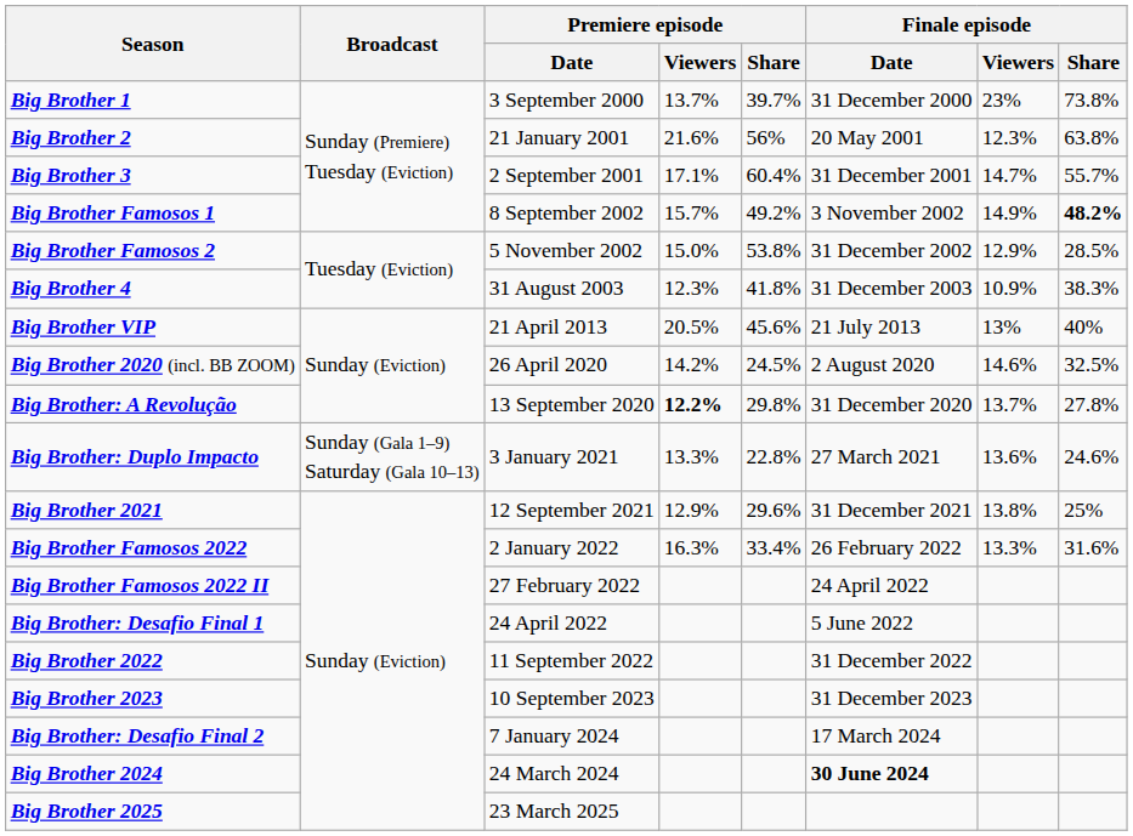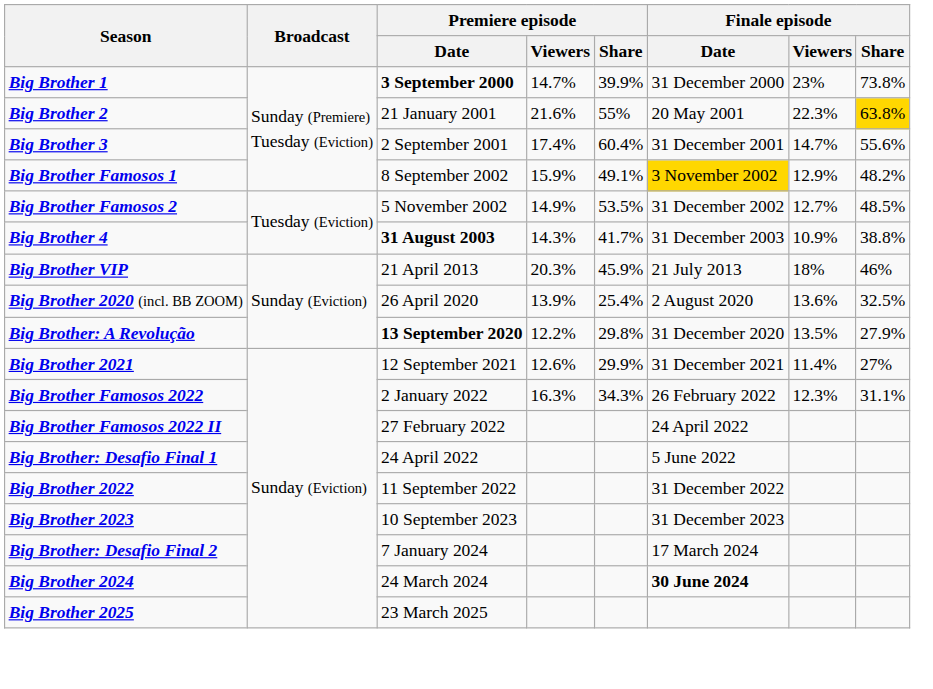 <table class="wikitable" style="text-align:left; font-size:95%; line-height:20px">
 <tr>
 <th rowspan="2">Season</th>
 <th rowspan="2">Broadcast</th>
 <th colspan="3">Premiere episode</th>
 <th colspan="3">Finale episode</th>
 </tr>
 <tr>
 <th>Date</th>
 <th>Viewers</th>
 <th>Share</th>
 <th>Date</th>
 <th>Viewers</th>
 <th>Share</th>
 </tr>
 <tr>
 <td><strong><em><a href='#'>Big Brother 1</a></em></strong></td>
 <td rowspan="4">Sunday <small>(Premiere)</small><br>Tuesday <small>(Eviction)</small></td>
-<td>3 September 2000</td>
-<td>13.7%</td>
-<td>39.7%</td>
+<td><strong>3 September 2000</strong></td>
+<td>14.7%</td>
+<td>39.9%</td>
 <td>31 December 2000</td>
 <td>23%</td>
 <td>73.8%</td>
 </tr>
 <tr>
 <td><strong><em><a href='#'>Big Brother 2</a></em></strong></td>
 <td>21 January 2001</td>
 <td>21.6%</td>
-<td>56%</td>
+<td>55%</td>
 <td>20 May 2001</td>
-<td>12.3%</td>
-<td>63.8%</td>
+<td>22.3%</td>
+<td style="background: gold;">63.8%</td>
 </tr>
 <tr>
 <td><strong><em><a href='#'>Big Brother 3</a></em></strong></td>
 <td>2 September 2001</td>
-<td>17.1%</td>
+<td>17.4%</td>
 <td>60.4%</td>
 <td>31 December 2001</td>
 <td>14.7%</td>
-<td>55.7%</td>
+<td>55.6%</td>
 </tr>
 <tr>
 <td><strong><em><a href='#'>Big Brother Famosos 1</a></em></strong></td>
 <td>8 September 2002</td>
-<td>15.7%</td>
-<td>49.2%</td>
-<td>3 November 2002</td>
-<td>14.9%</td>
-<td><strong>48.2%</strong></td>
+<td>15.9%</td>
+<td>49.1%</td>
+<td style="background: gold;">3 November 2002</td>
+<td>12.9%</td>
+<td>48.2%</td>
 </tr>
 <tr>
 <td><strong><em><a href='#'>Big Brother Famosos 2</a></em></strong></td>
 <td rowspan="2">Tuesday <small>(Eviction)</small></td>
 <td>5 November 2002</td>
-<td>15.0%</td>
-<td>53.8%</td>
+<td>14.9%</td>
+<td>53.5%</td>
 <td>31 December 2002</td>
-<td>12.9%</td>
-<td>28.5%</td>
+<td>12.7%</td>
+<td>48.5%</td>
 </tr>
 <tr>
 <td><strong><em><a href='#'>Big Brother 4</a></em></strong></td>
-<td>31 August 2003</td>
-<td>12.3%</td>
-<td>41.8%</td>
+<td><strong>31 August 2003</strong></td>
+<td>14.3%</td>
+<td>41.7%</td>
 <td>31 December 2003</td>
 <td>10.9%</td>
-<td>38.3%</td>
+<td>38.8%</td>
 </tr>
 <tr>
 <td><strong><em><a href='#'>Big Brother VIP</a></em></strong></td>
 <td rowspan="3">Sunday <small>(Eviction)</small></td>
 <td>21 April 2013</td>
-<td>20.5%</td>
-<td>45.6%</td>
+<td>20.3%</td>
+<td>45.9%</td>
 <td>21 July 2013</td>
-<td>13%</td>
-<td>40%</td>
+<td>18%</td>
+<td>46%</td>
 </tr>
 <tr>
 <td><strong><em><a href='#'>Big Brother 2020</a></em></strong> <small>(incl. BB ZOOM)</small></td>
 <td>26 April 2020</td>
-<td>14.2%</td>
-<td>24.5%</td>
+<td>13.9%</td>
+<td>25.4%</td>
 <td>2 August 2020</td>
-<td>14.6%</td>
+<td>13.6%</td>
 <td>32.5%</td>
 </tr>
 <tr>
 <td><strong><em><a href='#'>Big Brother: A Revolução</a></em></strong></td>
-<td>13 September 2020</td>
-<td><strong>12.2%</strong></td>
+<td><strong>13 September 2020</strong></td>
+<td>12.2%</td>
 <td>29.8%</td>
 <td>31 December 2020</td>
-<td>13.7%</td>
-<td>27.8%</td>
-</tr>
-<tr>
-<td><strong><em><a href='#'>Big Brother: Duplo Impacto</a> </em></strong></td>
-<td>Sunday <small>(Gala 1–9)</small><br>Saturday <small>(Gala 10–13)</small></td>
-<td>3 January 2021</td>
-<td>13.3%</td>
-<td>22.8%</td>
-<td>27 March 2021</td>
-<td>13.6%</td>
-<td>24.6%</td>
+<td>13.5%</td>
+<td>27.9%</td>
 </tr>
 <tr>
 <td><strong><em><a href='#'>Big Brother 2021</a></em></strong></td>
 <td rowspan="9">Sunday <small>(Eviction)</small></td>
 <td>12 September 2021</td>
-<td>12.9%</td>
-<td>29.6%</td>
+<td>12.6%</td>
+<td>29.9%</td>
 <td>31 December 2021</td>
-<td>13.8%</td>
-<td>25%</td>
+<td>11.4%</td>
+<td>27%</td>
 </tr>
 <tr>
 <td><strong><em><a href='#'>Big Brother Famosos 2022</a></em></strong></td>
 <td>2 January 2022</td>
 <td>16.3%</td>
-<td>33.4%</td>
+<td>34.3%</td>
 <td>26 February 2022</td>
-<td>13.3%</td>
-<td>31.6%</td>
+<td>12.3%</td>
+<td>31.1%</td>
 </tr>
 <tr>
 <td><strong><em><a href='#'>Big Brother Famosos 2022 II</a></em></strong></td>
 <td>27 February 2022</td>
 <td></td>
 <td></td>
 <td>24 April 2022</td>
 <td></td>
 <td></td>
 </tr>
 <tr>
 <td><strong><em><a href='#'>Big Brother: Desafio Final 1</a></em></strong></td>
 <td>24 April 2022</td>
 <td></td>
 <td></td>
 <td>5 June 2022</td>
 <td></td>
 <td></td>
 </tr>
 <tr>
 <td><strong><em><a href='#'>Big Brother 2022</a> </em></strong></td>
 <td>11 September 2022</td>
 <td></td>
 <td></td>
 <td>31 December 2022</td>
 <td></td>
 <td></td>
 </tr>
 <tr>
 <td><strong><em><a href='#'>Big Brother 2023</a> </em></strong></td>
 <td>10 September 2023</td>
 <td></td>
 <td></td>
 <td>31 December 2023</td>
 <td></td>
 <td></td>
 </tr>
 <tr>
 <td><strong><em><a href='#'>Big Brother: Desafio Final 2</a></em></strong></td>
 <td>7 January 2024</td>
 <td></td>
 <td></td>
 <td>17 March 2024</td>
 <td></td>
 <td></td>
 </tr>
 <tr>
 <td><strong><em><a href='#'>Big Brother 2024</a></em></strong></td>
 <td>24 March 2024</td>
 <td></td>
 <td></td>
 <td><strong>30 June 2024</strong></td>
 <td></td>
 <td></td>
 </tr>
 <tr>
 <td><strong><em><a href='#'>Big Brother 2025</a></em></strong></td>
 <td>23 March 2025</td>
 <td></td>
 <td></td>
 <td></td>
 <td></td>
 <td></td>
 </tr>
 </table>
